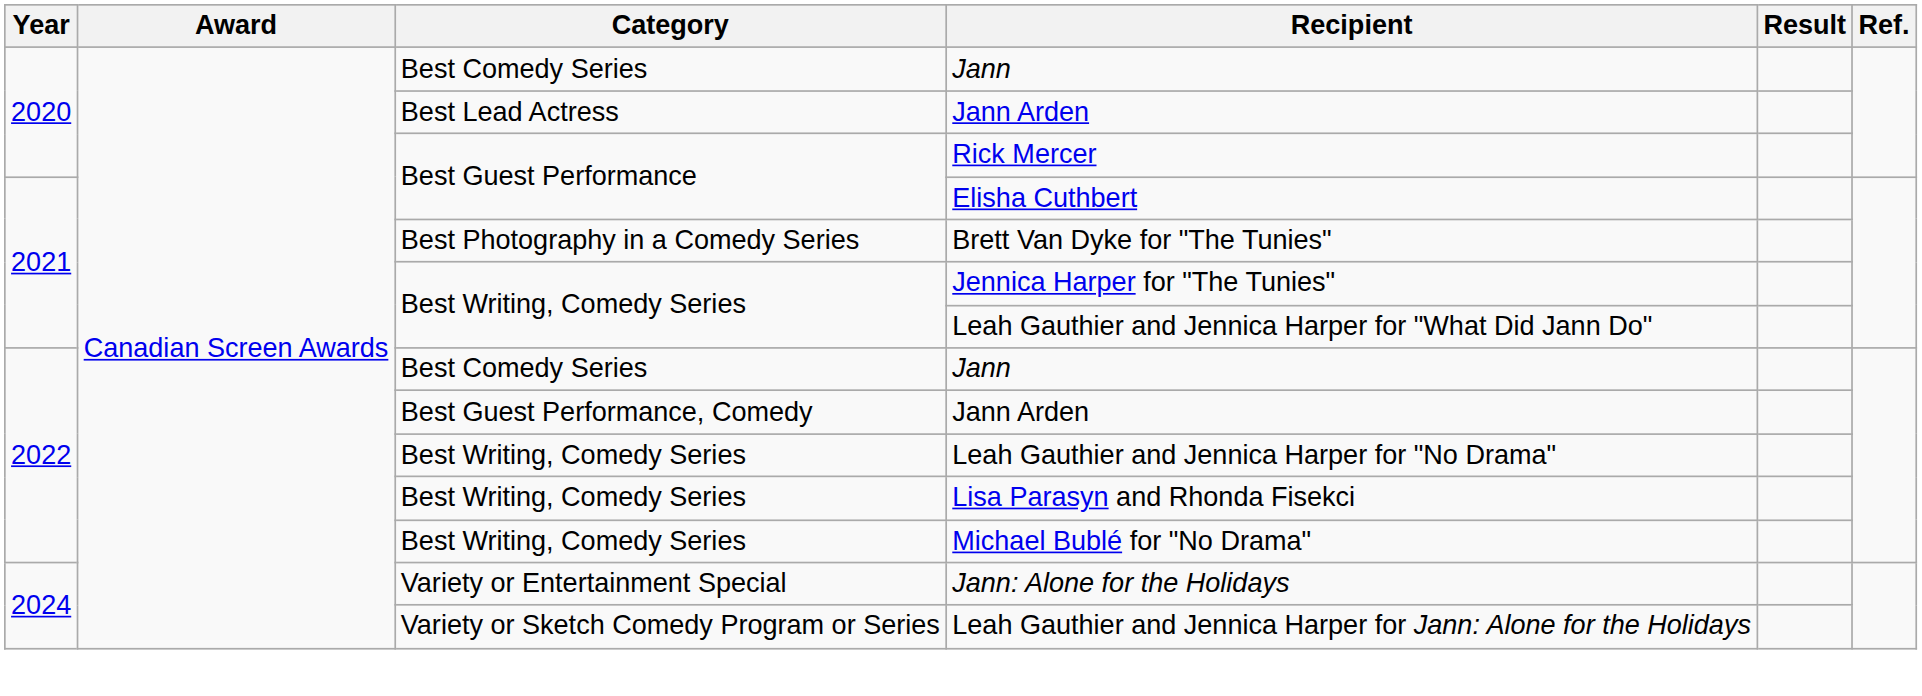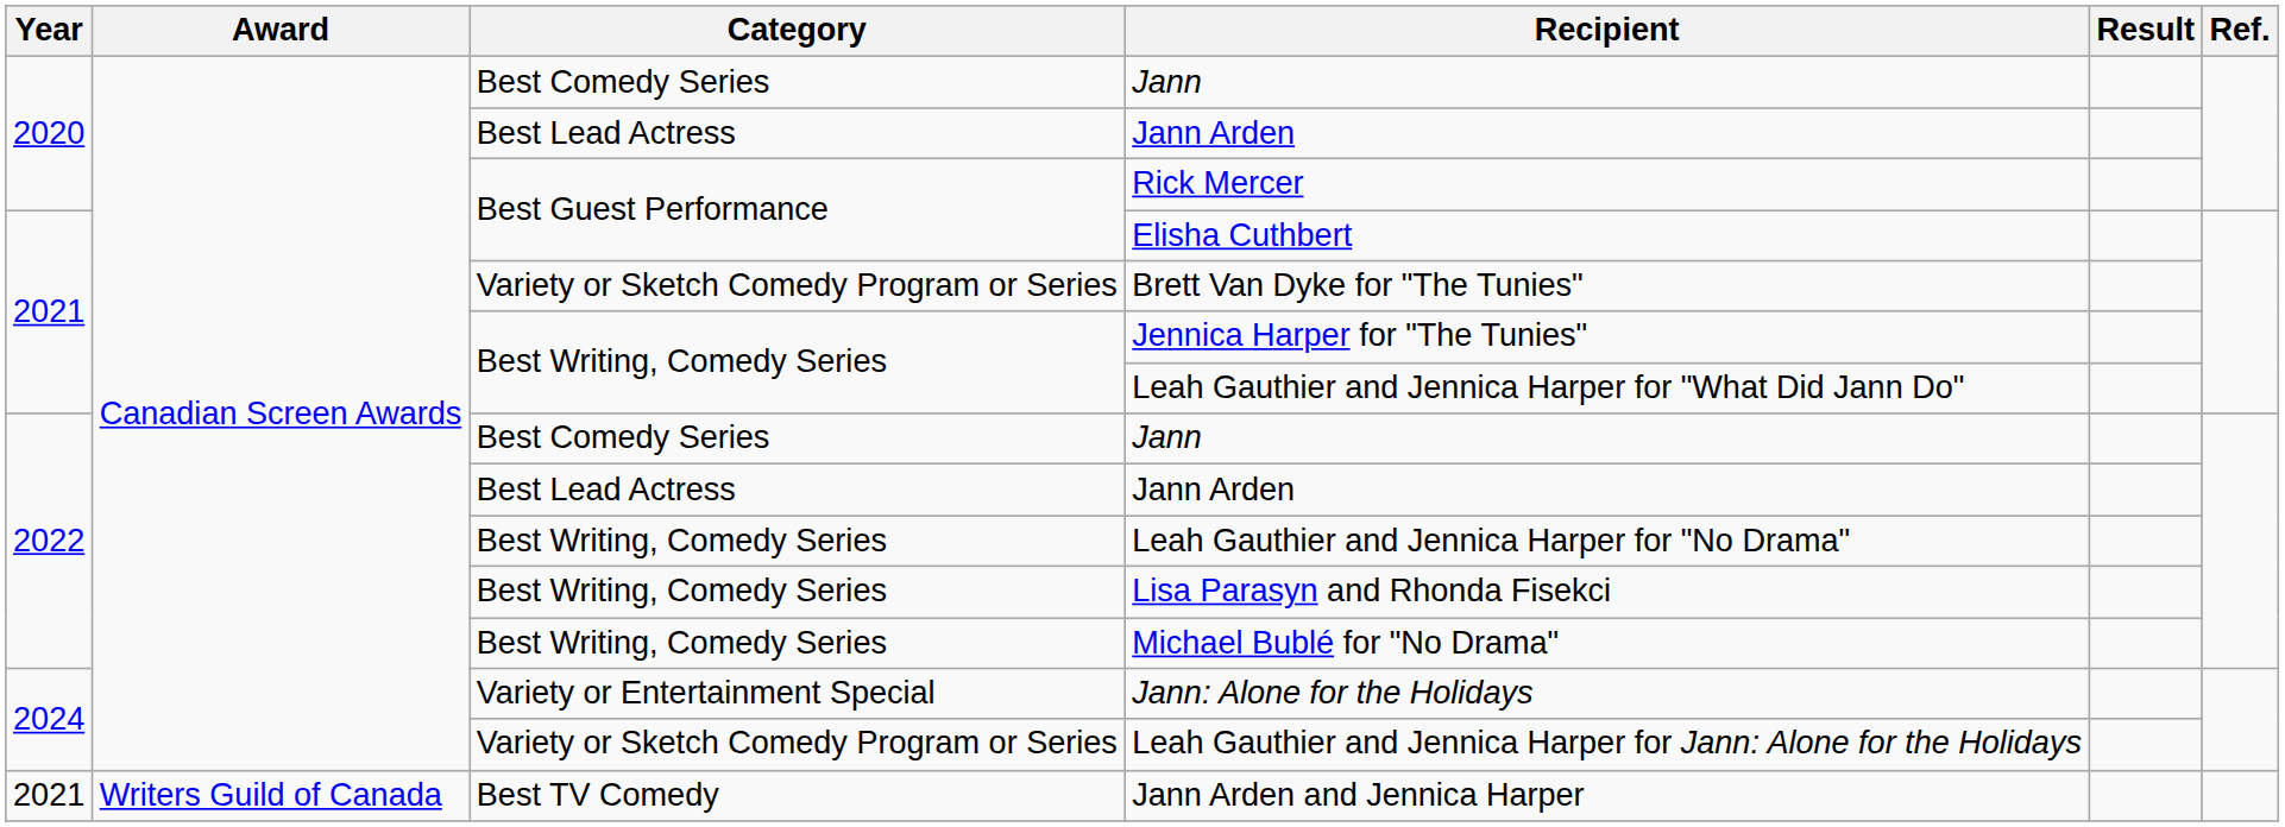 <table class="wikitable sortable">
 <tr>
 <th>Year</th>
 <th>Award</th>
 <th>Category</th>
 <th>Recipient</th>
 <th>Result</th>
 <th class="unsortable">Ref.</th>
 </tr>
 <tr>
 <td rowspan="3"><a href='#'>2020</a></td>
 <td rowspan="14"><a href='#'>Canadian Screen Awards</a></td>
 <td>Best Comedy Series</td>
 <td><em>Jann</em></td>
 <td></td>
 <td rowspan="3"></td>
 </tr>
 <tr>
 <td>Best Lead Actress</td>
 <td><a href='#'>Jann Arden</a></td>
 <td></td>
 </tr>
 <tr>
 <td rowspan="2">Best Guest Performance</td>
 <td><a href='#'>Rick Mercer</a></td>
 <td></td>
 </tr>
 <tr>
 <td rowspan="4"><a href='#'>2021</a></td>
 <td><a href='#'>Elisha Cuthbert</a></td>
 <td></td>
 <td rowspan="4"></td>
 </tr>
 <tr>
-<td>Best Photography in a Comedy Series</td>
+<td>Variety or Sketch Comedy Program or Series</td>
 <td>Brett Van Dyke for "The Tunies"</td>
 <td></td>
 </tr>
 <tr>
 <td rowspan="2">Best Writing, Comedy Series</td>
 <td><a href='#'>Jennica Harper</a> for "The Tunies"</td>
 <td></td>
 </tr>
 <tr>
 <td>Leah Gauthier and Jennica Harper for "What Did Jann Do"</td>
 <td></td>
 </tr>
 <tr>
 <td rowspan="5"><a href='#'>2022</a></td>
 <td>Best Comedy Series</td>
 <td><em>Jann</em></td>
 <td></td>
 <td rowspan="5"></td>
 </tr>
 <tr>
-<td>Best Guest Performance, Comedy</td>
+<td>Best Lead Actress</td>
 <td>Jann Arden</td>
 <td></td>
 </tr>
 <tr>
 <td>Best Writing, Comedy Series</td>
 <td>Leah Gauthier and Jennica Harper for "No Drama"</td>
 <td></td>
 </tr>
 <tr>
 <td>Best Writing, Comedy Series</td>
 <td><a href='#'>Lisa Parasyn</a> and Rhonda Fisekci</td>
 <td></td>
 </tr>
 <tr>
 <td>Best Writing, Comedy Series</td>
 <td><a href='#'>Michael Bublé</a> for "No Drama"</td>
 <td></td>
 </tr>
 <tr>
 <td rowspan="2"><a href='#'>2024</a></td>
 <td>Variety or Entertainment Special</td>
 <td><em>Jann: Alone for the Holidays</em></td>
 <td></td>
 <td rowspan="2"></td>
 </tr>
 <tr>
 <td>Variety or Sketch Comedy Program or Series</td>
 <td>Leah Gauthier and Jennica Harper for <em>Jann: Alone for the Holidays</em></td>
 <td></td>
 </tr>
+<tr>
+<td>2021</td>
+<td><a href='#'>Writers Guild of Canada</a></td>
+<td>Best TV Comedy</td>
+<td>Jann Arden and Jennica Harper</td>
+<td></td>
+<td></td>
+</tr>
 </table>
